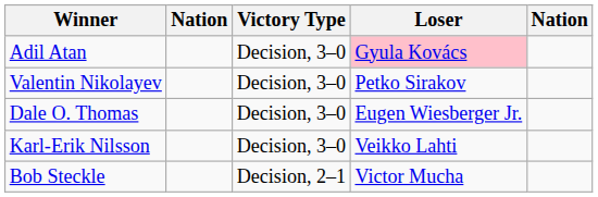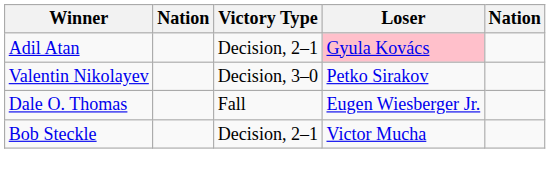 <table class="wikitable sortable" style="text-align:left;">
 <tr>
 <th>Winner</th>
 <th>Nation</th>
 <th>Victory Type</th>
 <th>Loser</th>
 <th>Nation</th>
 </tr>
 <tr>
 <td><a href='#'>Adil Atan</a></td>
 <td></td>
-<td>Decision, 3–0</td>
+<td>Decision, 2–1</td>
 <td style="background: pink;"><a href='#'>Gyula Kovács</a></td>
 <td></td>
 </tr>
 <tr>
 <td><a href='#'>Valentin Nikolayev</a></td>
 <td></td>
 <td>Decision, 3–0</td>
 <td><a href='#'>Petko Sirakov</a></td>
 <td></td>
 </tr>
 <tr>
 <td><a href='#'>Dale O. Thomas</a></td>
 <td></td>
-<td>Decision, 3–0</td>
+<td>Fall</td>
 <td><a href='#'>Eugen Wiesberger Jr.</a></td>
-<td></td>
-</tr>
-<tr>
-<td><a href='#'>Karl-Erik Nilsson</a></td>
-<td></td>
-<td>Decision, 3–0</td>
-<td><a href='#'>Veikko Lahti</a></td>
 <td></td>
 </tr>
 <tr>
 <td><a href='#'>Bob Steckle</a></td>
 <td></td>
 <td>Decision, 2–1</td>
 <td><a href='#'>Victor Mucha</a></td>
 <td></td>
 </tr>
 </table>
